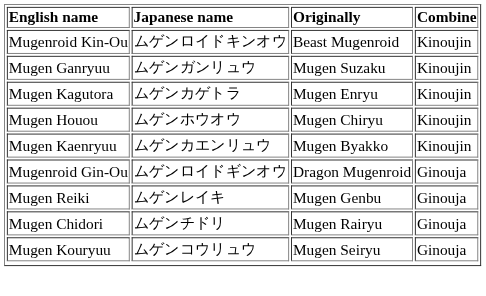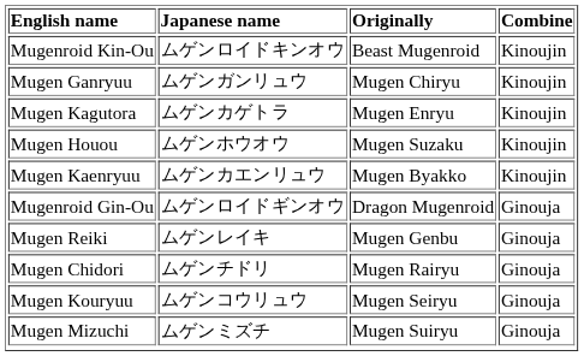 <table border=1>
 <tr>
 <td><strong>English name</strong></td>
 <td><strong>Japanese name</strong></td>
 <td><strong>Originally</strong></td>
 <td><strong>Combine</strong></td>
 </tr>
 <tr>
 <td>Mugenroid Kin-Ou</td>
 <td>ムゲンロイドキンオウ</td>
 <td>Beast Mugenroid</td>
 <td>Kinoujin</td>
 </tr>
 <tr>
 <td>Mugen Ganryuu</td>
 <td>ムゲンガンリュウ</td>
-<td>Mugen Suzaku</td>
+<td>Mugen Chiryu</td>
 <td>Kinoujin</td>
 </tr>
 <tr>
 <td>Mugen Kagutora</td>
 <td>ムゲンカゲトラ</td>
 <td>Mugen Enryu</td>
 <td>Kinoujin</td>
 </tr>
 <tr>
 <td>Mugen Houou</td>
 <td>ムゲンホウオウ</td>
-<td>Mugen Chiryu</td>
+<td>Mugen Suzaku</td>
 <td>Kinoujin</td>
 </tr>
 <tr>
 <td>Mugen Kaenryuu</td>
 <td>ムゲンカエンリュウ</td>
 <td>Mugen Byakko</td>
 <td>Kinoujin</td>
 </tr>
 <tr>
 <td>Mugenroid Gin-Ou</td>
 <td>ムゲンロイドギンオウ</td>
 <td>Dragon Mugenroid</td>
 <td>Ginouja</td>
 </tr>
 <tr>
 <td>Mugen Reiki</td>
 <td>ムゲンレイキ</td>
 <td>Mugen Genbu</td>
 <td>Ginouja</td>
 </tr>
 <tr>
 <td>Mugen Chidori</td>
 <td>ムゲンチドリ</td>
 <td>Mugen Rairyu</td>
 <td>Ginouja</td>
 </tr>
 <tr>
 <td>Mugen Kouryuu</td>
 <td>ムゲンコウリュウ</td>
 <td>Mugen Seiryu</td>
 <td>Ginouja</td>
 </tr>
 <tr>
+<td>Mugen Mizuchi</td>
+<td>ムゲンミズチ</td>
+<td>Mugen Suiryu</td>
+<td>Ginouja</td>
+</tr>
+<tr>
 </tr>
 </table>
